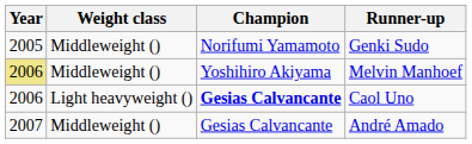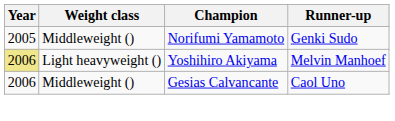 <table class="wikitable">
 <tr>
 <th>Year</th>
 <th>Weight class</th>
 <th>Champion</th>
 <th>Runner-up</th>
 </tr>
 <tr>
 <td>2005</td>
 <td>Middleweight ()</td>
 <td> <a href='#'>Norifumi Yamamoto</a></td>
 <td> <a href='#'>Genki Sudo</a></td>
 </tr>
 <tr>
 <td style="background: khaki;">2006</td>
-<td>Middleweight ()</td>
+<td>Light heavyweight ()</td>
 <td> <a href='#'>Yoshihiro Akiyama</a></td>
 <td> <a href='#'>Melvin Manhoef</a></td>
 </tr>
 <tr>
 <td>2006</td>
-<td>Light heavyweight ()</td>
-<td><strong> <a href='#'>Gesias Calvancante</a></strong></td>
+<td>Middleweight ()</td>
+<td> <a href='#'>Gesias Calvancante</a></td>
 <td> <a href='#'>Caol Uno</a></td>
 </tr>
-<tr>
-<td>2007</td>
-<td>Middleweight ()</td>
-<td> <a href='#'>Gesias Calvancante</a></td>
-<td> <a href='#'>André Amado</a></td>
-</tr>
 </table>
